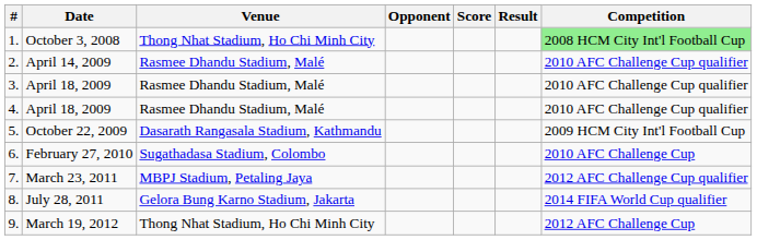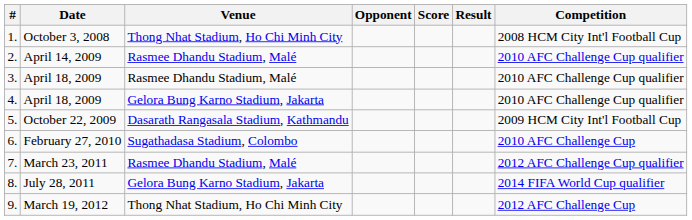 <table class="wikitable">
 <tr>
 <th>#</th>
 <th>Date</th>
 <th>Venue</th>
 <th>Opponent</th>
 <th>Score</th>
 <th>Result</th>
 <th>Competition</th>
 </tr>
 <tr>
 <td>1.</td>
 <td>October 3, 2008</td>
 <td><a href='#'>Thong Nhat Stadium</a>, <a href='#'>Ho Chi Minh City</a></td>
 <td></td>
 <td></td>
 <td></td>
-<td style="background: lightgreen;">2008 HCM City Int'l Football Cup</td>
+<td>2008 HCM City Int'l Football Cup</td>
 </tr>
 <tr>
 <td>2.</td>
 <td>April 14, 2009</td>
 <td><a href='#'>Rasmee Dhandu Stadium</a>, <a href='#'>Malé</a></td>
 <td></td>
 <td></td>
 <td></td>
 <td><a href='#'>2010 AFC Challenge Cup qualifier</a></td>
 </tr>
 <tr>
 <td>3.</td>
 <td>April 18, 2009</td>
 <td>Rasmee Dhandu Stadium, Malé</td>
 <td></td>
 <td></td>
 <td></td>
 <td>2010 AFC Challenge Cup qualifier</td>
 </tr>
 <tr>
 <td>4.</td>
 <td>April 18, 2009</td>
-<td>Rasmee Dhandu Stadium, Malé</td>
+<td><a href='#'>Gelora Bung Karno Stadium</a>, <a href='#'>Jakarta</a></td>
 <td></td>
 <td></td>
 <td></td>
 <td>2010 AFC Challenge Cup qualifier</td>
 </tr>
 <tr>
 <td>5.</td>
 <td>October 22, 2009</td>
 <td><a href='#'>Dasarath Rangasala Stadium</a>, <a href='#'>Kathmandu</a></td>
 <td></td>
 <td></td>
 <td></td>
 <td>2009 HCM City Int'l Football Cup</td>
 </tr>
 <tr>
 <td>6.</td>
 <td>February 27, 2010</td>
 <td><a href='#'>Sugathadasa Stadium</a>, <a href='#'>Colombo</a></td>
 <td></td>
 <td></td>
 <td></td>
 <td><a href='#'>2010 AFC Challenge Cup</a></td>
 </tr>
 <tr>
 <td>7.</td>
 <td>March 23, 2011</td>
-<td><a href='#'>MBPJ Stadium</a>, <a href='#'>Petaling Jaya</a></td>
+<td><a href='#'>Rasmee Dhandu Stadium</a>, <a href='#'>Malé</a></td>
 <td></td>
 <td></td>
 <td></td>
 <td><a href='#'>2012 AFC Challenge Cup qualifier</a></td>
 </tr>
 <tr>
 <td>8.</td>
 <td>July 28, 2011</td>
 <td><a href='#'>Gelora Bung Karno Stadium</a>, <a href='#'>Jakarta</a></td>
 <td></td>
 <td></td>
 <td></td>
 <td><a href='#'>2014 FIFA World Cup qualifier</a></td>
 </tr>
 <tr>
 <td>9.</td>
 <td>March 19, 2012</td>
 <td>Thong Nhat Stadium, Ho Chi Minh City</td>
 <td></td>
 <td></td>
 <td></td>
 <td><a href='#'>2012 AFC Challenge Cup</a></td>
 </tr>
 </table>
